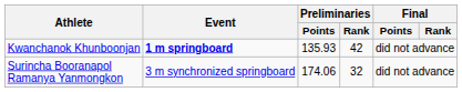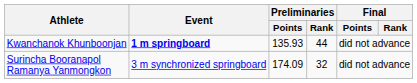 <table class="wikitable" style="text-align:center; font-size:90%">
 <tr>
 <th rowspan=2>Athlete</th>
 <th rowspan=2>Event</th>
 <th colspan=2>Preliminaries</th>
 <th colspan=2>Final</th>
 </tr>
 <tr style="font-size:95%">
 <th>Points</th>
 <th>Rank</th>
 <th>Points</th>
 <th>Rank</th>
 </tr>
 <tr>
 <td align=left><a href='#'>Kwanchanok Khunboonjan</a></td>
 <td align=left><strong><a href='#'>1 m springboard</a></strong></td>
 <td>135.93</td>
-<td>42</td>
+<td>44</td>
 <td colspan=2>did not advance</td>
 </tr>
 <tr>
 <td align=left><a href='#'>Surincha Booranapol</a><br><a href='#'>Ramanya Yanmongkon</a></td>
 <td align=left><a href='#'>3 m synchronized springboard</a></td>
-<td>174.06</td>
+<td>174.09</td>
 <td>32</td>
 <td colspan=2>did not advance</td>
 </tr>
 </table>
